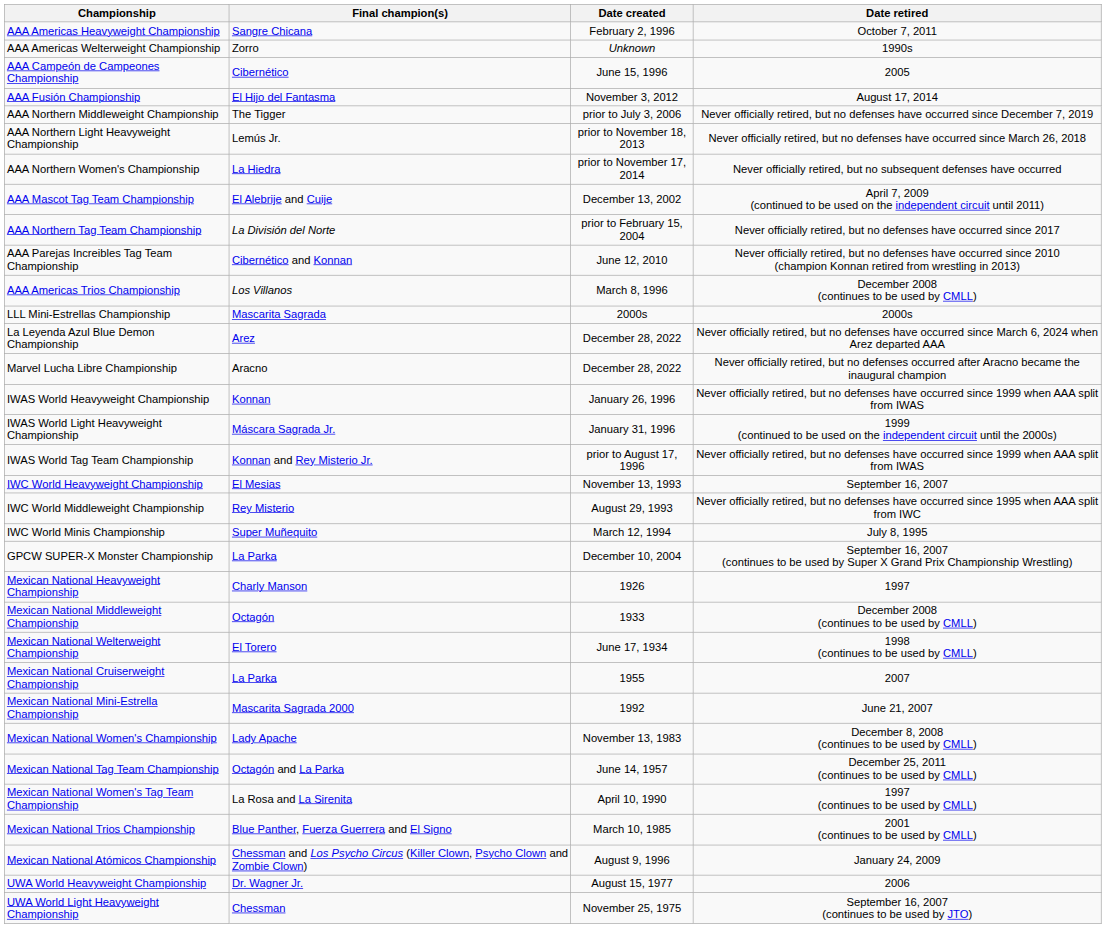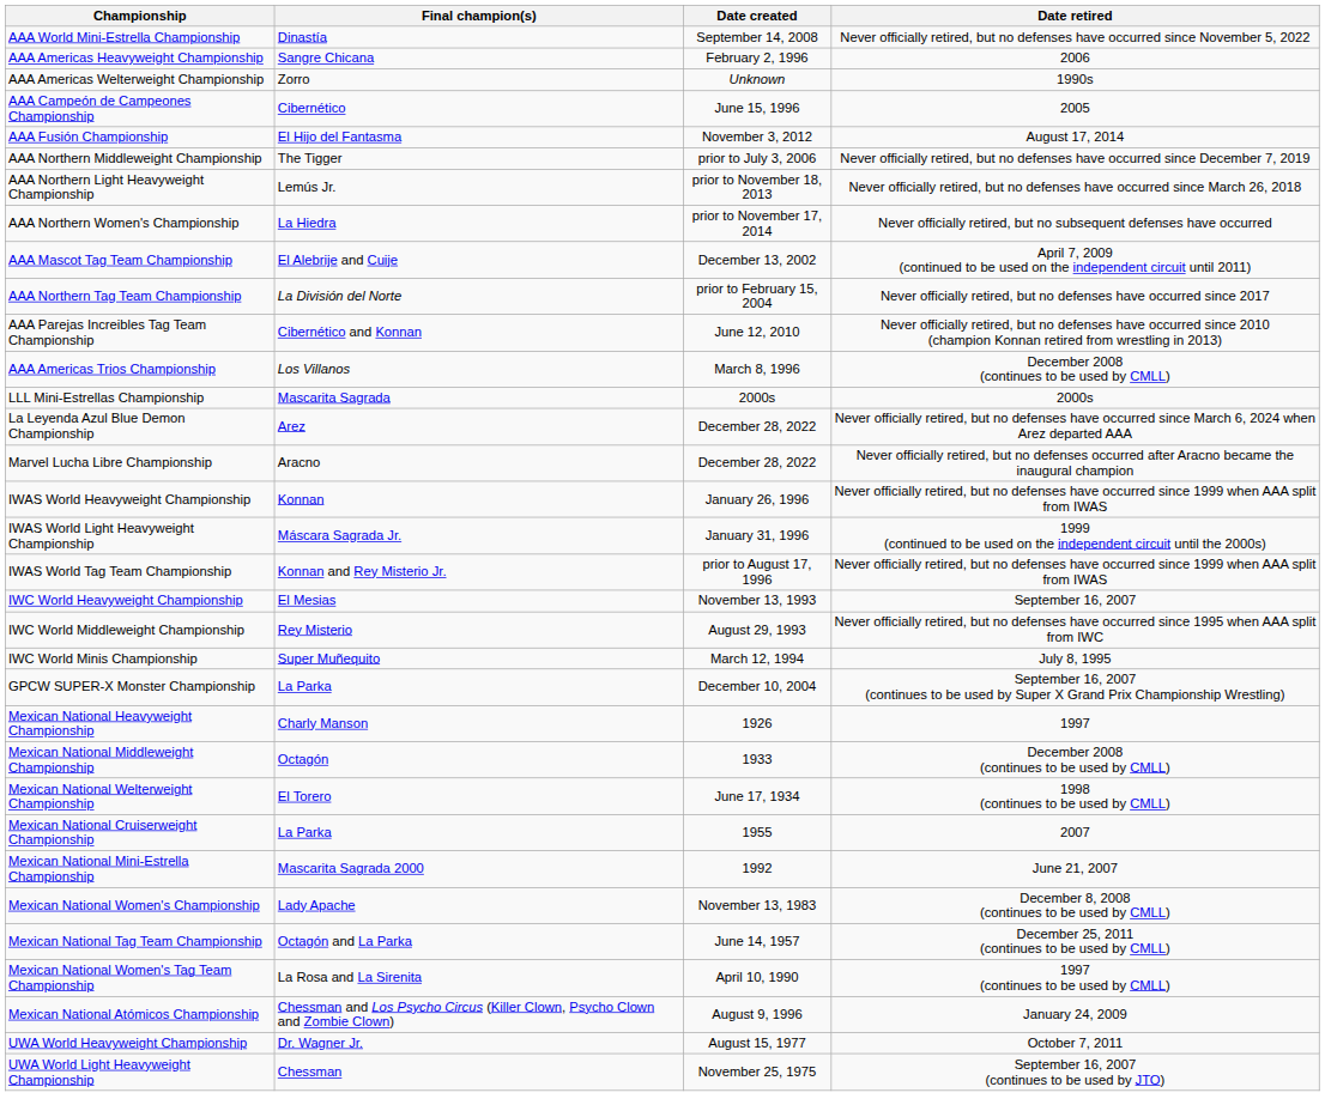 <table class="wikitable">
 <tr>
 <th>Championship</th>
 <th>Final champion(s)</th>
 <th>Date created</th>
 <th>Date retired</th>
 </tr>
 <tr>
+<td><a href='#'>AAA World Mini-Estrella Championship</a></td>
+<td><a href='#'>Dinastía</a></td>
+<td align=center>September 14, 2008</td>
+<td align=center>Never officially retired, but no defenses have occurred since November 5, 2022</td>
+</tr>
+<tr>
 <td><a href='#'>AAA Americas Heavyweight Championship</a></td>
 <td><a href='#'>Sangre Chicana</a></td>
 <td align=center>February 2, 1996</td>
-<td align=center>October 7, 2011</td>
+<td align=center>2006</td>
 </tr>
 <tr>
 <td>AAA Americas Welterweight Championship</td>
 <td>Zorro</td>
 <td align=center><em>Unknown</em></td>
 <td align=center>1990s</td>
 </tr>
 <tr>
 <td><a href='#'>AAA Campeón de Campeones Championship</a></td>
 <td><a href='#'>Cibernético</a></td>
 <td align=center>June 15, 1996</td>
 <td align=center>2005</td>
 </tr>
 <tr>
 <td><a href='#'>AAA Fusión Championship</a></td>
 <td><a href='#'>El Hijo del Fantasma</a></td>
 <td align=center>November 3, 2012</td>
 <td align=center>August 17, 2014</td>
 </tr>
 <tr>
 <td>AAA Northern Middleweight Championship</td>
 <td>The Tigger</td>
 <td align=center>prior to July 3, 2006</td>
 <td align=center>Never officially retired, but no defenses have occurred since December 7, 2019</td>
 </tr>
 <tr>
 <td>AAA Northern Light Heavyweight Championship</td>
 <td>Lemús Jr.</td>
 <td align=center>prior to November 18, 2013</td>
 <td align=center>Never officially retired, but no defenses have occurred since March 26, 2018</td>
 </tr>
 <tr>
 <td>AAA Northern Women's Championship</td>
 <td><a href='#'>La Hiedra</a></td>
 <td align=center>prior to November 17, 2014</td>
 <td align=center>Never officially retired, but no subsequent defenses have occurred</td>
 </tr>
 <tr>
 <td><a href='#'>AAA Mascot Tag Team Championship</a></td>
 <td><a href='#'>El Alebrije</a> and <a href='#'>Cuije</a></td>
 <td align=center>December 13, 2002</td>
 <td align=center>April 7, 2009<br>(continued to be used on the <a href='#'>independent circuit</a> until 2011)</td>
 </tr>
 <tr>
 <td><a href='#'>AAA Northern Tag Team Championship</a></td>
 <td><em>La División del Norte</em><br></td>
 <td align=center>prior to February 15, 2004</td>
 <td align=center>Never officially retired, but no defenses have occurred since 2017</td>
 </tr>
 <tr>
 <td>AAA Parejas Increibles Tag Team Championship</td>
 <td><a href='#'>Cibernético</a> and <a href='#'>Konnan</a></td>
 <td align=center>June 12, 2010</td>
 <td align=center>Never officially retired, but no defenses have occurred since 2010<br>(champion Konnan retired from wrestling in 2013)</td>
 </tr>
 <tr>
 <td><a href='#'>AAA Americas Trios Championship</a></td>
 <td><em>Los Villanos</em><br></td>
 <td align=center>March 8, 1996</td>
 <td align=center>December 2008<br>(continues to be used by <a href='#'>CMLL</a>)</td>
 </tr>
 <tr>
 <td>LLL Mini-Estrellas Championship</td>
 <td><a href='#'>Mascarita Sagrada</a></td>
 <td align=center>2000s</td>
 <td align=center>2000s</td>
 </tr>
 <tr>
 <td>La Leyenda Azul Blue Demon Championship</td>
 <td><a href='#'>Arez</a></td>
 <td align=center>December 28, 2022</td>
 <td align=center>Never officially retired, but no defenses have occurred since March 6, 2024 when Arez departed AAA</td>
 </tr>
 <tr>
 <td>Marvel Lucha Libre Championship</td>
 <td>Aracno</td>
 <td align=center>December 28, 2022</td>
 <td align=center>Never officially retired, but no defenses occurred after Aracno became the inaugural champion</td>
 </tr>
 <tr>
 <td>IWAS World Heavyweight Championship</td>
 <td><a href='#'>Konnan</a></td>
 <td align=center>January 26, 1996</td>
 <td align=center>Never officially retired, but no defenses have occurred since 1999 when AAA split from IWAS</td>
 </tr>
 <tr>
 <td>IWAS World Light Heavyweight Championship</td>
 <td><a href='#'>Máscara Sagrada Jr.</a></td>
 <td align=center>January 31, 1996</td>
 <td align=center>1999<br>(continued to be used on the <a href='#'>independent circuit</a> until the 2000s)</td>
 </tr>
 <tr>
 <td>IWAS World Tag Team Championship</td>
 <td><a href='#'>Konnan</a> and <a href='#'>Rey Misterio Jr.</a></td>
 <td align=center>prior to August 17, 1996</td>
 <td align=center>Never officially retired, but no defenses have occurred since 1999 when AAA split from IWAS</td>
 </tr>
 <tr>
 <td><a href='#'>IWC World Heavyweight Championship</a></td>
 <td><a href='#'>El Mesias</a></td>
 <td align=center>November 13, 1993</td>
 <td align=center>September 16, 2007</td>
 </tr>
 <tr>
 <td>IWC World Middleweight Championship</td>
 <td><a href='#'>Rey Misterio</a></td>
 <td align=center>August 29, 1993</td>
 <td align=center>Never officially retired, but no defenses have occurred since 1995 when AAA split from IWC</td>
 </tr>
 <tr>
 <td>IWC World Minis Championship</td>
 <td><a href='#'>Super Muñequito</a></td>
 <td align=center>March 12, 1994</td>
 <td align=center>July 8, 1995</td>
 </tr>
 <tr>
 <td>GPCW SUPER-X Monster Championship</td>
 <td><a href='#'>La Parka</a></td>
 <td align=center>December 10, 2004</td>
 <td align=center>September 16, 2007<br>(continues to be used by Super X Grand Prix Championship Wrestling)</td>
 </tr>
 <tr>
 <td><a href='#'>Mexican National Heavyweight Championship</a></td>
 <td><a href='#'>Charly Manson</a></td>
 <td align=center>1926</td>
 <td align=center>1997</td>
 </tr>
 <tr>
 <td><a href='#'>Mexican National Middleweight Championship</a></td>
 <td><a href='#'>Octagón</a></td>
 <td align=center>1933</td>
 <td align=center>December 2008<br>(continues to be used by <a href='#'>CMLL</a>)</td>
 </tr>
 <tr>
 <td><a href='#'>Mexican National Welterweight Championship</a></td>
 <td><a href='#'>El Torero</a></td>
 <td align=center>June 17, 1934</td>
 <td align=center>1998<br>(continues to be used by <a href='#'>CMLL</a>)</td>
 </tr>
 <tr>
 <td><a href='#'>Mexican National Cruiserweight Championship</a></td>
 <td><a href='#'>La Parka</a></td>
 <td align=center>1955</td>
 <td align=center>2007</td>
 </tr>
 <tr>
 <td><a href='#'>Mexican National Mini-Estrella Championship</a></td>
 <td><a href='#'>Mascarita Sagrada 2000</a></td>
 <td align=center>1992</td>
 <td align=center>June 21, 2007</td>
 </tr>
 <tr>
 <td><a href='#'>Mexican National Women's Championship</a></td>
 <td><a href='#'>Lady Apache</a></td>
 <td align=center>November 13, 1983</td>
 <td align=center>December 8, 2008<br>(continues to be used by <a href='#'>CMLL</a>)</td>
 </tr>
 <tr>
 <td><a href='#'>Mexican National Tag Team Championship</a></td>
 <td><a href='#'>Octagón</a> and <a href='#'>La Parka</a></td>
 <td align=center>June 14, 1957</td>
 <td align=center>December 25, 2011<br>(continues to be used by <a href='#'>CMLL</a>)</td>
 </tr>
 <tr>
 <td><a href='#'>Mexican National Women's Tag Team Championship</a></td>
 <td>La Rosa and <a href='#'>La Sirenita</a></td>
 <td align=center>April 10, 1990</td>
 <td align=center>1997<br>(continues to be used by <a href='#'>CMLL</a>)</td>
 </tr>
 <tr>
-<td><a href='#'>Mexican National Trios Championship</a></td>
-<td><a href='#'>Blue Panther</a>, <a href='#'>Fuerza Guerrera</a> and <a href='#'>El Signo</a></td>
-<td align=center>March 10, 1985</td>
-<td align=center>2001<br>(continues to be used by <a href='#'>CMLL</a>)</td>
-</tr>
-<tr>
 <td><a href='#'>Mexican National Atómicos Championship</a></td>
 <td><a href='#'>Chessman</a> and <em><a href='#'>Los Psycho Circus</a></em> (<a href='#'>Killer Clown</a>, <a href='#'>Psycho Clown</a> and <a href='#'>Zombie Clown</a>)</td>
 <td align=center>August 9, 1996</td>
 <td align=center>January 24, 2009</td>
 </tr>
 <tr>
 <td><a href='#'>UWA World Heavyweight Championship</a></td>
 <td><a href='#'>Dr. Wagner Jr.</a></td>
 <td align=center>August 15, 1977</td>
-<td align=center>2006</td>
+<td align=center>October 7, 2011</td>
 </tr>
 <tr>
 <td><a href='#'>UWA World Light Heavyweight Championship</a></td>
 <td><a href='#'>Chessman</a></td>
 <td align=center>November 25, 1975</td>
 <td align=center>September 16, 2007<br>(continues to be used by <a href='#'>JTO</a>)</td>
 </tr>
 </table>
